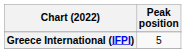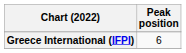 <table class="wikitable sortable plainrowheaders" style="text-align:center">
 <tr>
 <th scope="col">Chart (2022)</th>
 <th scope="col">Peak<br>position</th>
 </tr>
 <tr>
 </tr>
 <tr>
 </tr>
 <tr>
 </tr>
 <tr>
 </tr>
 <tr>
 </tr>
 <tr>
 </tr>
 <tr>
 <th scope="row">Greece International (<a href='#'>IFPI</a>)</th>
-<td>5</td>
+<td>6</td>
 </tr>
 <tr>
 </tr>
 <tr>
 </tr>
 <tr>
 </tr>
 <tr>
 </tr>
 <tr>
 </tr>
 <tr>
 </tr>
 <tr>
 </tr>
 <tr>
 </tr>
 <tr>
 </tr>
 <tr>
 </tr>
 </table>
